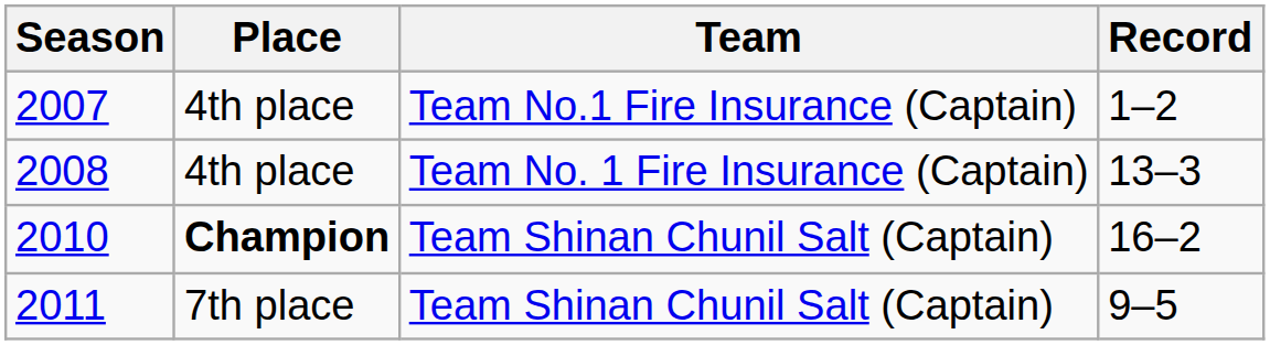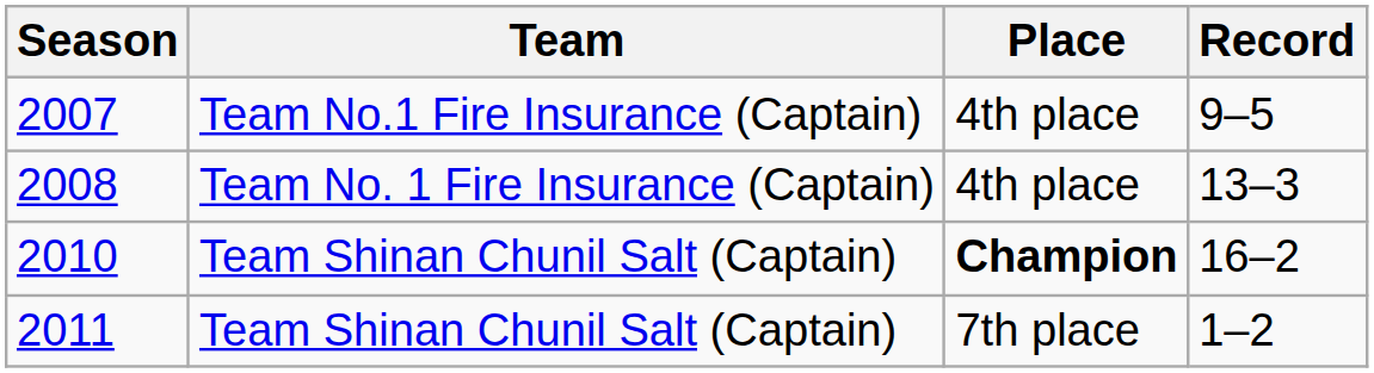 <table class = "wikitable">
 <tr>
 <th>Season</th>
+<th>Team</th>
 <th>Place</th>
-<th>Team</th>
 <th>Record</th>
 </tr>
 <tr>
 <td><a href='#'>2007</a></td>
+<td><a href='#'>Team No.1 Fire Insurance</a> (Captain)</td>
 <td>4th place</td>
-<td><a href='#'>Team No.1 Fire Insurance</a> (Captain)</td>
-<td>1–2</td>
+<td>9–5</td>
 </tr>
 <tr>
 <td><a href='#'>2008</a></td>
+<td><a href='#'>Team No. 1 Fire Insurance</a> (Captain)</td>
 <td>4th place</td>
-<td><a href='#'>Team No. 1 Fire Insurance</a> (Captain)</td>
 <td>13–3</td>
 </tr>
 <tr>
 <td><a href='#'>2010</a></td>
+<td><a href='#'>Team Shinan Chunil Salt</a> (Captain)</td>
 <td><strong>Champion</strong></td>
-<td><a href='#'>Team Shinan Chunil Salt</a> (Captain)</td>
 <td>16–2</td>
 </tr>
 <tr>
 <td><a href='#'>2011</a></td>
+<td><a href='#'>Team Shinan Chunil Salt</a> (Captain)</td>
 <td>7th place</td>
-<td><a href='#'>Team Shinan Chunil Salt</a> (Captain)</td>
-<td>9–5</td>
+<td>1–2</td>
 </tr>
 </table>
